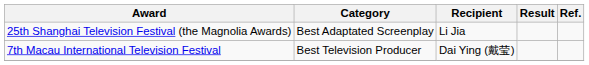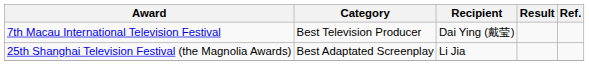 <table class="wikitable">
 <tr>
 <th>Award</th>
 <th>Category</th>
 <th>Recipient</th>
 <th>Result</th>
 <th>Ref.</th>
 </tr>
 <tr>
+<td rowspan=1><a href='#'>7th Macau International Television Festival</a></td>
+<td>Best Television Producer</td>
+<td>Dai Ying (戴莹)</td>
+<td></td>
+<td></td>
+</tr>
+<tr>
 <td rowspan=1><a href='#'>25th Shanghai Television Festival</a> (the Magnolia Awards)</td>
 <td>Best Adaptated Screenplay</td>
 <td>Li Jia</td>
 <td></td>
 <td rowspan=1></td>
 </tr>
 <tr>
-<td rowspan=1><a href='#'>7th Macau International Television Festival</a></td>
-<td>Best Television Producer</td>
-<td>Dai Ying (戴莹)</td>
-<td></td>
-<td></td>
-</tr>
-<tr>
 </tr>
 </table>
